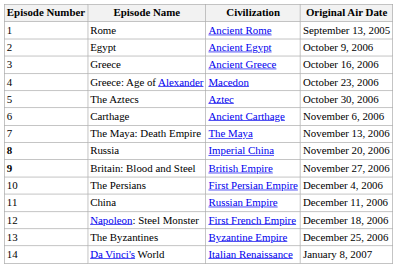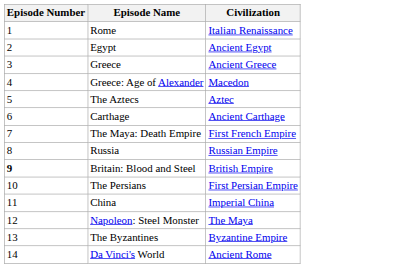 <table class="wikitable">
 <tr>
 <th>Episode Number</th>
 <th>Episode Name</th>
 <th>Civilization</th>
-<th>Original Air Date</th>
 </tr>
 <tr>
 <td style="background:white ">1</td>
 <td style="background:white ">Rome</td>
-<td style="background:white "><a href='#'>Ancient Rome</a></td>
-<td style="background:white ">September 13, 2005</td>
+<td style="background:white "><a href='#'>Italian Renaissance</a></td>
 </tr>
 <tr>
 <td style="background:white ">2</td>
 <td style="background:white ">Egypt</td>
 <td style="background:white "><a href='#'>Ancient Egypt</a></td>
-<td style="background:white ">October 9, 2006</td>
 </tr>
 <tr>
 <td style="background:white ">3</td>
 <td style="background:white ">Greece</td>
 <td style="background:white "><a href='#'>Ancient Greece</a></td>
-<td style="background:white ">October 16, 2006</td>
 </tr>
 <tr>
 <td style="background:white ">4</td>
 <td style="background:white ">Greece: Age of <a href='#'>Alexander</a></td>
 <td style="background:white "><a href='#'>Macedon</a></td>
-<td style="background:white ">October 23, 2006</td>
 </tr>
 <tr>
 <td style="background:white ">5</td>
 <td style="background:white ">The Aztecs</td>
 <td style="background:white "><a href='#'>Aztec</a></td>
-<td style="background:white ">October 30, 2006</td>
 </tr>
 <tr>
 <td style="background:white ">6</td>
 <td style="background:white ">Carthage</td>
 <td style="background:white "><a href='#'>Ancient Carthage</a></td>
-<td style="background:white ">November 6, 2006</td>
 </tr>
 <tr>
 <td style="background:white ">7</td>
 <td style="background:white ">The Maya: Death Empire</td>
-<td style="background:white "><a href='#'>The Maya</a></td>
-<td style="background:white ">November 13, 2006</td>
+<td style="background:white "><a href='#'>First French Empire</a></td>
 </tr>
 <tr>
-<td style="background:white "><strong>8</strong></td>
+<td style="background:white ">8</td>
 <td style="background:white ">Russia</td>
-<td style="background:white "><a href='#'>Imperial China</a></td>
-<td style="background:white ">November 20, 2006</td>
+<td style="background:white "><a href='#'>Russian Empire</a></td>
 </tr>
 <tr>
 <td style="background:white "><strong>9</strong></td>
 <td style="background:white ">Britain: Blood and Steel</td>
 <td style="background:white "><a href='#'>British Empire</a></td>
-<td style="background:white ">November 27, 2006</td>
 </tr>
 <tr>
 <td style="background:white ">10</td>
 <td style="background:white ">The Persians</td>
 <td style="background:white "><a href='#'>First Persian Empire</a></td>
-<td style="background:white ">December 4, 2006</td>
 </tr>
 <tr>
 <td style="background:white ">11</td>
 <td style="background:white ">China</td>
-<td style="background:white "><a href='#'>Russian Empire</a></td>
-<td style="background:white ">December 11, 2006</td>
+<td style="background:white "><a href='#'>Imperial China</a></td>
 </tr>
 <tr>
 <td style="background:white ">12</td>
 <td style="background:white "><a href='#'>Napoleon</a>: Steel Monster</td>
-<td style="background:white "><a href='#'>First French Empire</a></td>
-<td style="background:white ">December 18, 2006</td>
+<td style="background:white "><a href='#'>The Maya</a></td>
 </tr>
 <tr>
 <td style="background:white ">13</td>
 <td style="background:white ">The Byzantines</td>
 <td style="background:white "><a href='#'>Byzantine Empire</a></td>
-<td style="background:white ">December 25, 2006</td>
 </tr>
 <tr>
 <td style="background:white ">14</td>
 <td style="background:white "><a href='#'>Da Vinci's</a> World</td>
-<td style="background:white "><a href='#'>Italian Renaissance</a></td>
-<td style="background:white ">January 8, 2007</td>
+<td style="background:white "><a href='#'>Ancient Rome</a></td>
 </tr>
 </table>
